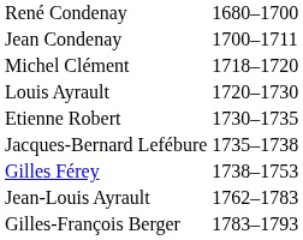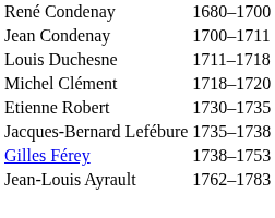 <table>
 <tr>
 <td>René Condenay</td>
 <td>1680–1700</td>
 </tr>
 <tr>
 <td>Jean Condenay</td>
 <td>1700–1711</td>
 </tr>
 <tr>
+<td>Louis Duchesne</td>
+<td>1711–1718</td>
+</tr>
+<tr>
 <td>Michel Clément</td>
 <td>1718–1720</td>
-</tr>
-<tr>
-<td>Louis Ayrault</td>
-<td>1720–1730</td>
 </tr>
 <tr>
 <td>Etienne Robert</td>
 <td>1730–1735</td>
 </tr>
 <tr>
 <td>Jacques-Bernard Lefébure</td>
 <td>1735–1738</td>
 </tr>
 <tr>
 <td><a href='#'>Gilles Férey</a></td>
 <td>1738–1753</td>
 </tr>
 <tr>
 <td>Jean-Louis Ayrault</td>
 <td>1762–1783</td>
 </tr>
-<tr>
-<td>Gilles-François Berger</td>
-<td>1783–1793</td>
-</tr>
 </table>
